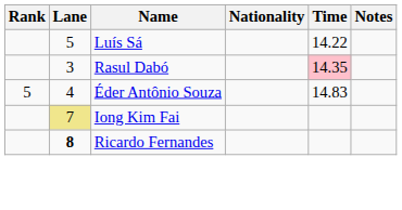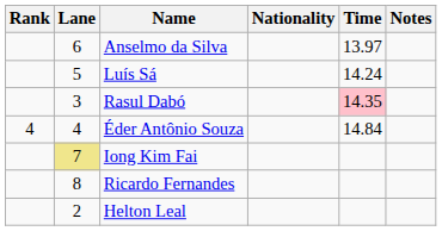 <table class="wikitable sortable" style="text-align:center">
 <tr>
 <th>Rank</th>
 <th>Lane</th>
 <th>Name</th>
 <th>Nationality</th>
 <th>Time</th>
 <th>Notes</th>
 </tr>
 <tr>
 <td></td>
+<td>6</td>
+<td align=left><a href='#'>Anselmo da Silva</a></td>
+<td align=left></td>
+<td>13.97</td>
+<td></td>
+</tr>
+<tr>
+<td></td>
 <td>5</td>
 <td align=left><a href='#'>Luís Sá</a></td>
 <td align=left></td>
-<td>14.22</td>
+<td>14.24</td>
 <td></td>
 </tr>
 <tr>
 <td></td>
 <td>3</td>
 <td align=left><a href='#'>Rasul Dabó</a></td>
 <td align=left></td>
 <td style="background: pink;">14.35</td>
 <td></td>
 </tr>
 <tr>
-<td>5</td>
+<td>4</td>
 <td>4</td>
 <td align=left><a href='#'>Éder Antônio Souza</a></td>
 <td align=left></td>
-<td>14.83</td>
+<td>14.84</td>
 <td></td>
 </tr>
 <tr>
 <td></td>
 <td style="background: khaki;">7</td>
 <td align=left><a href='#'>Iong Kim Fai</a></td>
 <td align=left></td>
 <td></td>
 <td></td>
 </tr>
 <tr>
 <td></td>
-<td><strong>8</strong></td>
+<td>8</td>
 <td align=left><a href='#'>Ricardo Fernandes</a></td>
 <td align=left></td>
 <td></td>
 <td></td>
 </tr>
+<tr>
+<td></td>
+<td>2</td>
+<td align=left><a href='#'>Helton Leal</a></td>
+<td align=left></td>
+<td></td>
+<td></td>
+</tr>
 </table>
